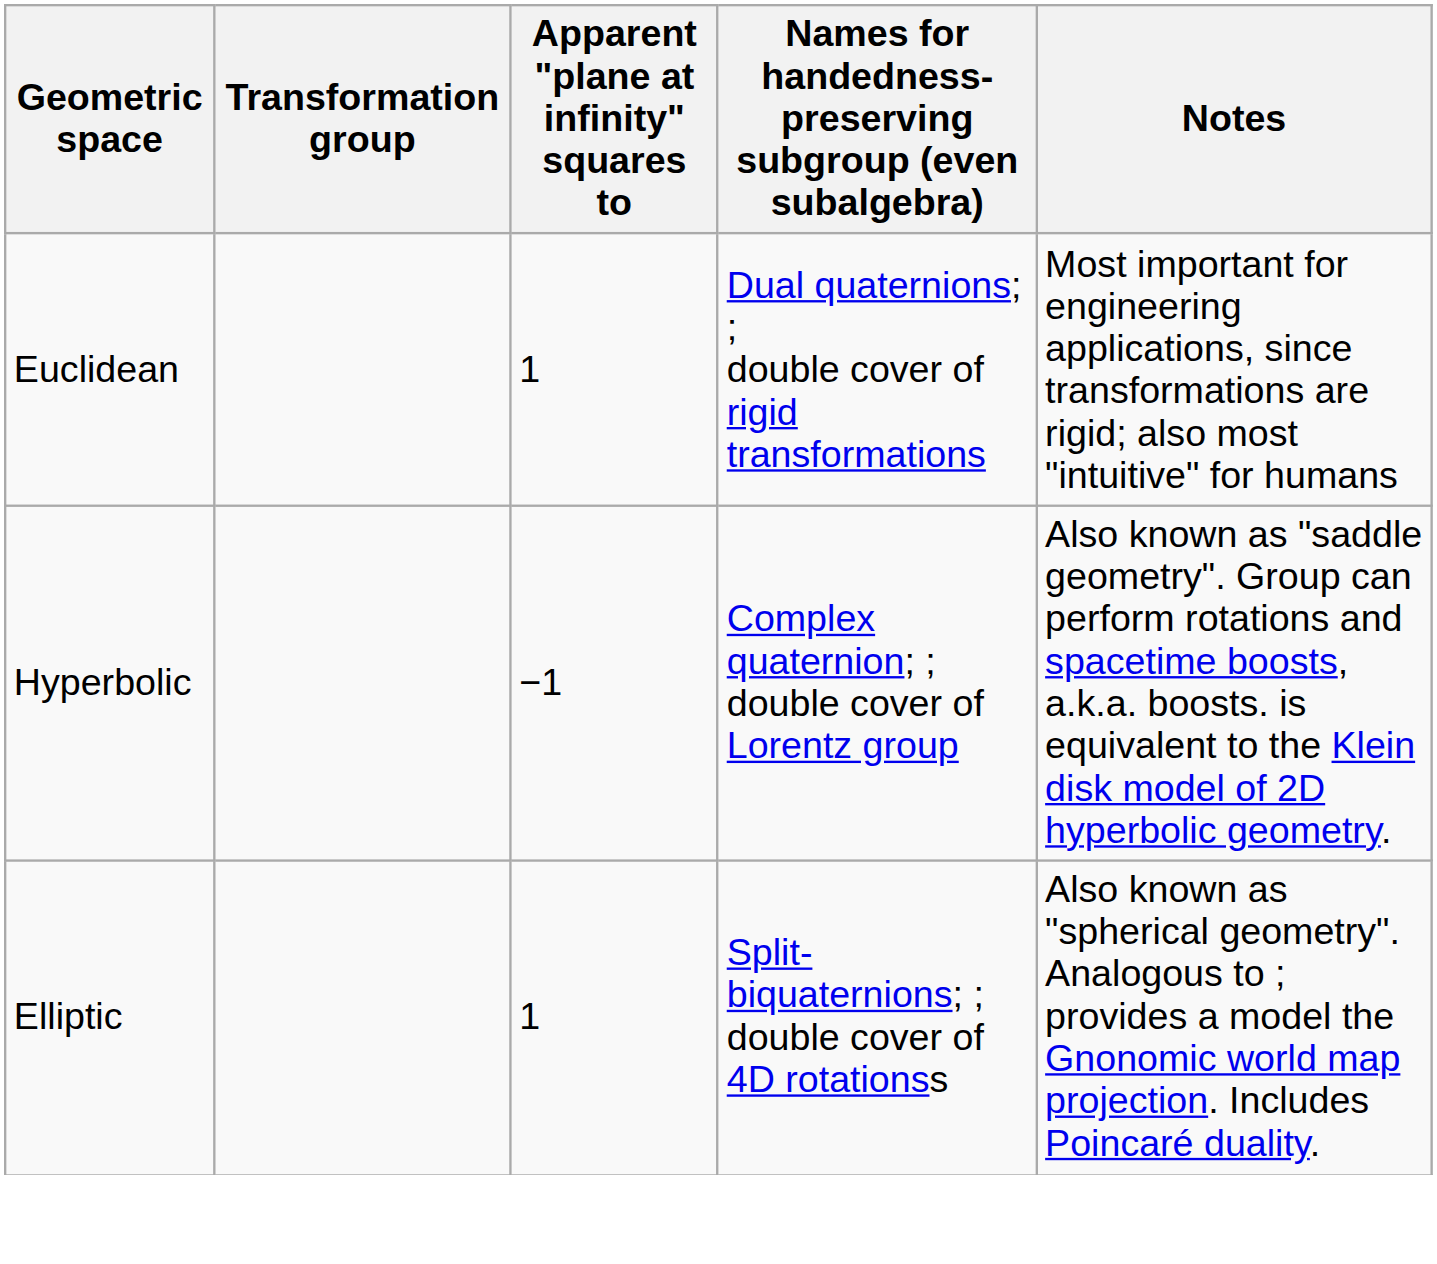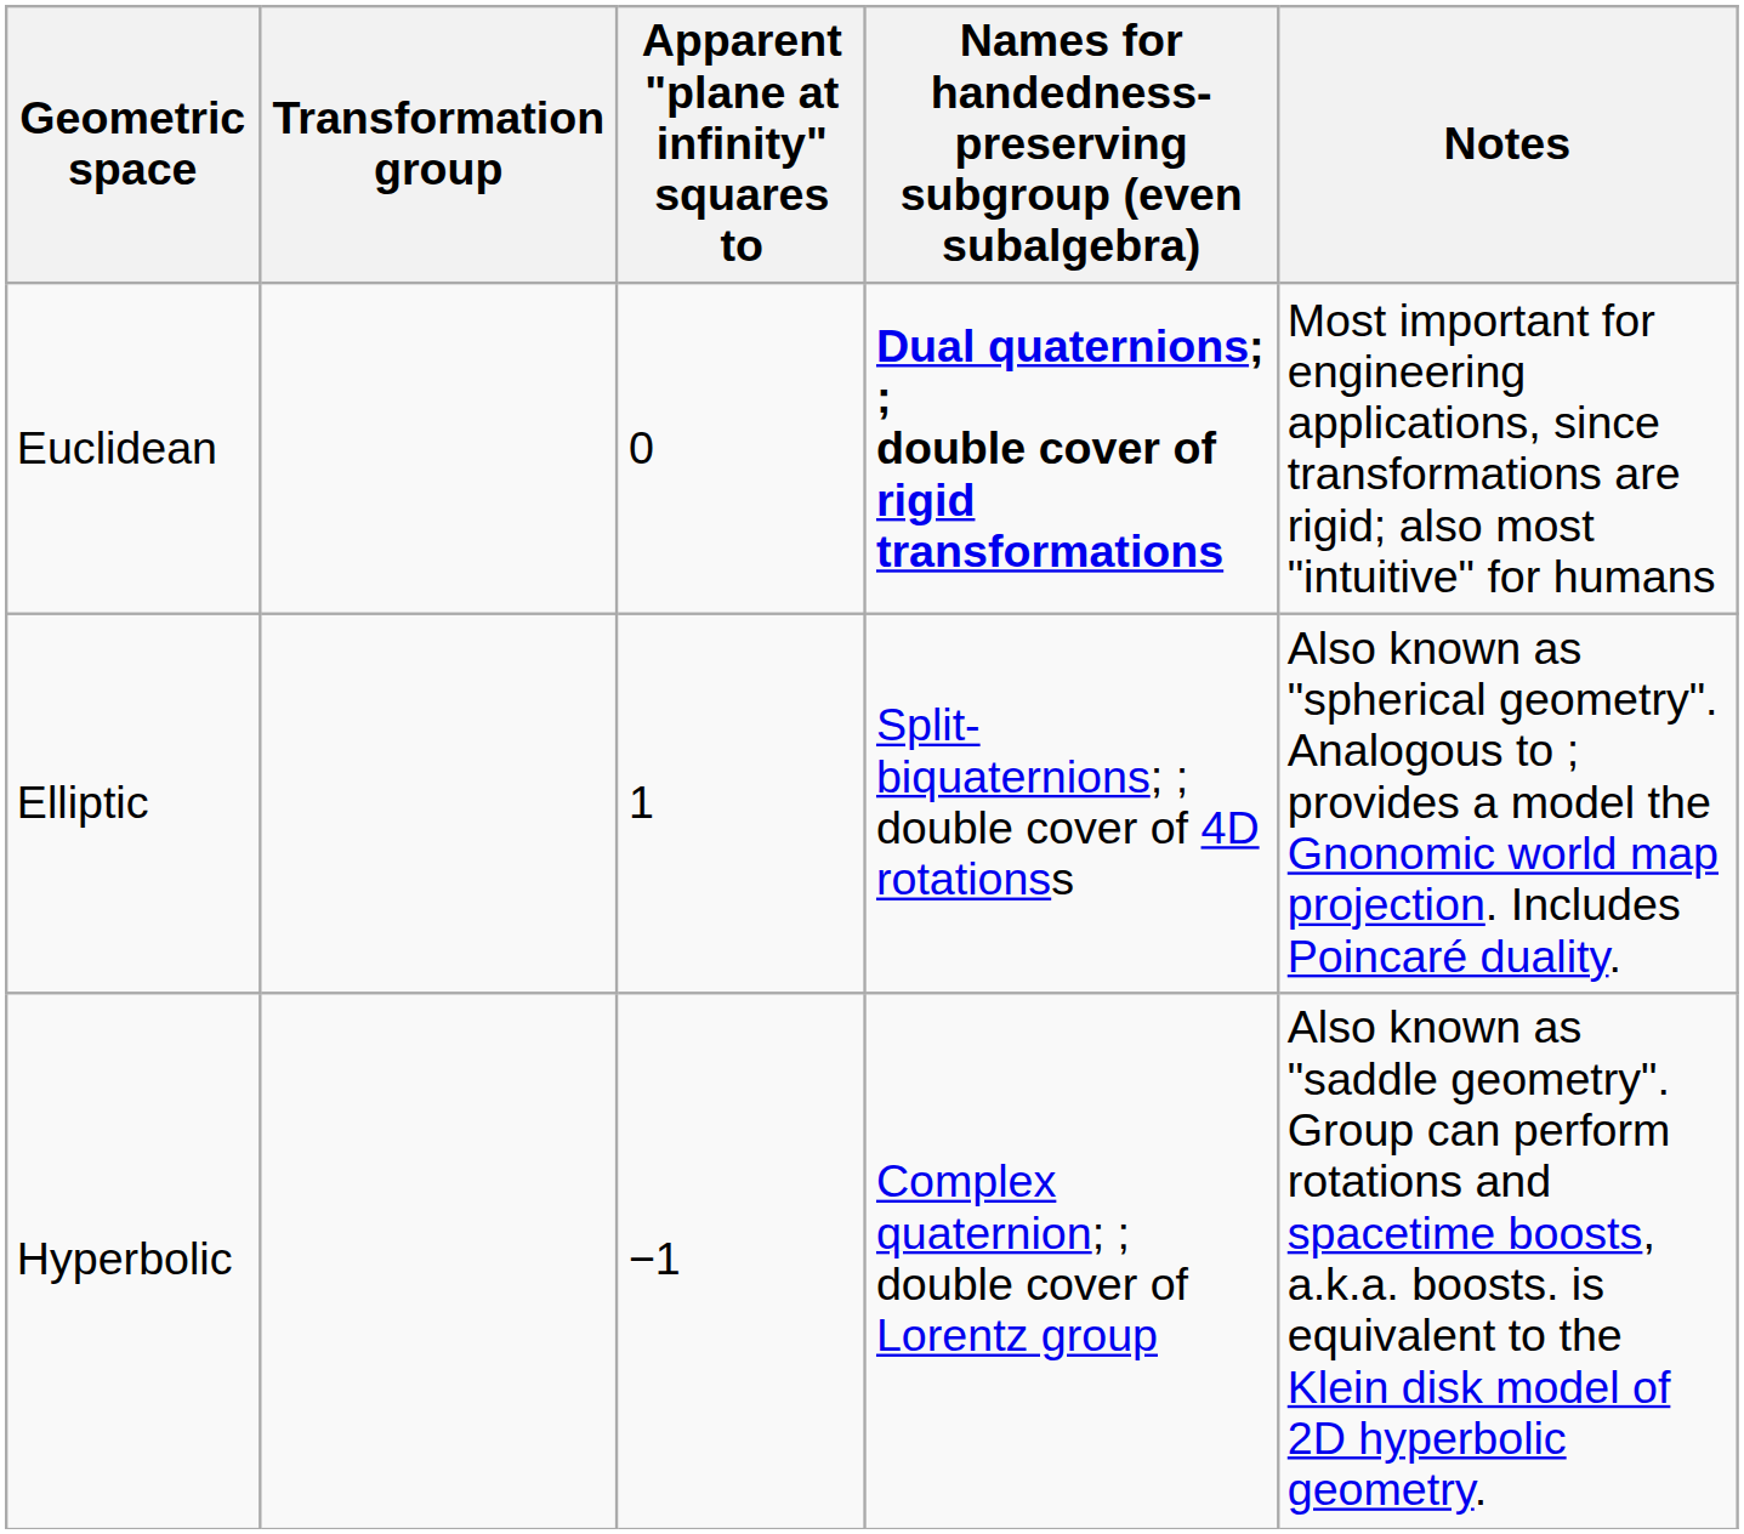 <table class="wikitable">
 <tr>
 <th>Geometric space</th>
 <th>Transformation group</th>
 <th>Apparent "plane at infinity" squares to</th>
 <th>Names for handedness-preserving subgroup (even subalgebra)</th>
 <th>Notes</th>
 </tr>
 <tr>
 <td>Euclidean</td>
 <td><br></td>
+<td>0</td>
+<td><strong><a href='#'>Dual quaternions</a>; ;<br>double cover of <a href='#'>rigid transformations</a></strong></td>
+<td>Most important for engineering applications, since transformations are rigid; also most "intuitive" for humans</td>
+</tr>
+<tr>
+<td>Elliptic</td>
+<td><br></td>
 <td>1</td>
-<td><a href='#'>Dual quaternions</a>; ;<br>double cover of <a href='#'>rigid transformations</a></td>
-<td>Most important for engineering applications, since transformations are rigid; also most "intuitive" for humans</td>
+<td><a href='#'>Split-biquaternions</a>; ;<br>double cover of <a href='#'>4D rotations</a>s</td>
+<td>Also known as "spherical geometry". Analogous to ; provides a model the <a href='#'>Gnonomic world map projection</a>. Includes <a href='#'>Poincaré duality</a>.</td>
 </tr>
 <tr>
 <td>Hyperbolic</td>
 <td><br></td>
 <td>−1</td>
 <td><a href='#'>Complex quaternion</a>; ;<br>double cover of <a href='#'>Lorentz group</a></td>
 <td>Also known as "saddle geometry". Group can perform rotations and <a href='#'>spacetime boosts</a>, a.k.a. boosts.  is equivalent to the <a href='#'>Klein disk model of 2D hyperbolic geometry</a>.</td>
 </tr>
-<tr>
-<td>Elliptic</td>
-<td><br></td>
-<td>1</td>
-<td><a href='#'>Split-biquaternions</a>; ;<br>double cover of <a href='#'>4D rotations</a>s</td>
-<td>Also known as "spherical geometry". Analogous to ; provides a model the <a href='#'>Gnonomic world map projection</a>. Includes <a href='#'>Poincaré duality</a>.</td>
-</tr>
 </table>
